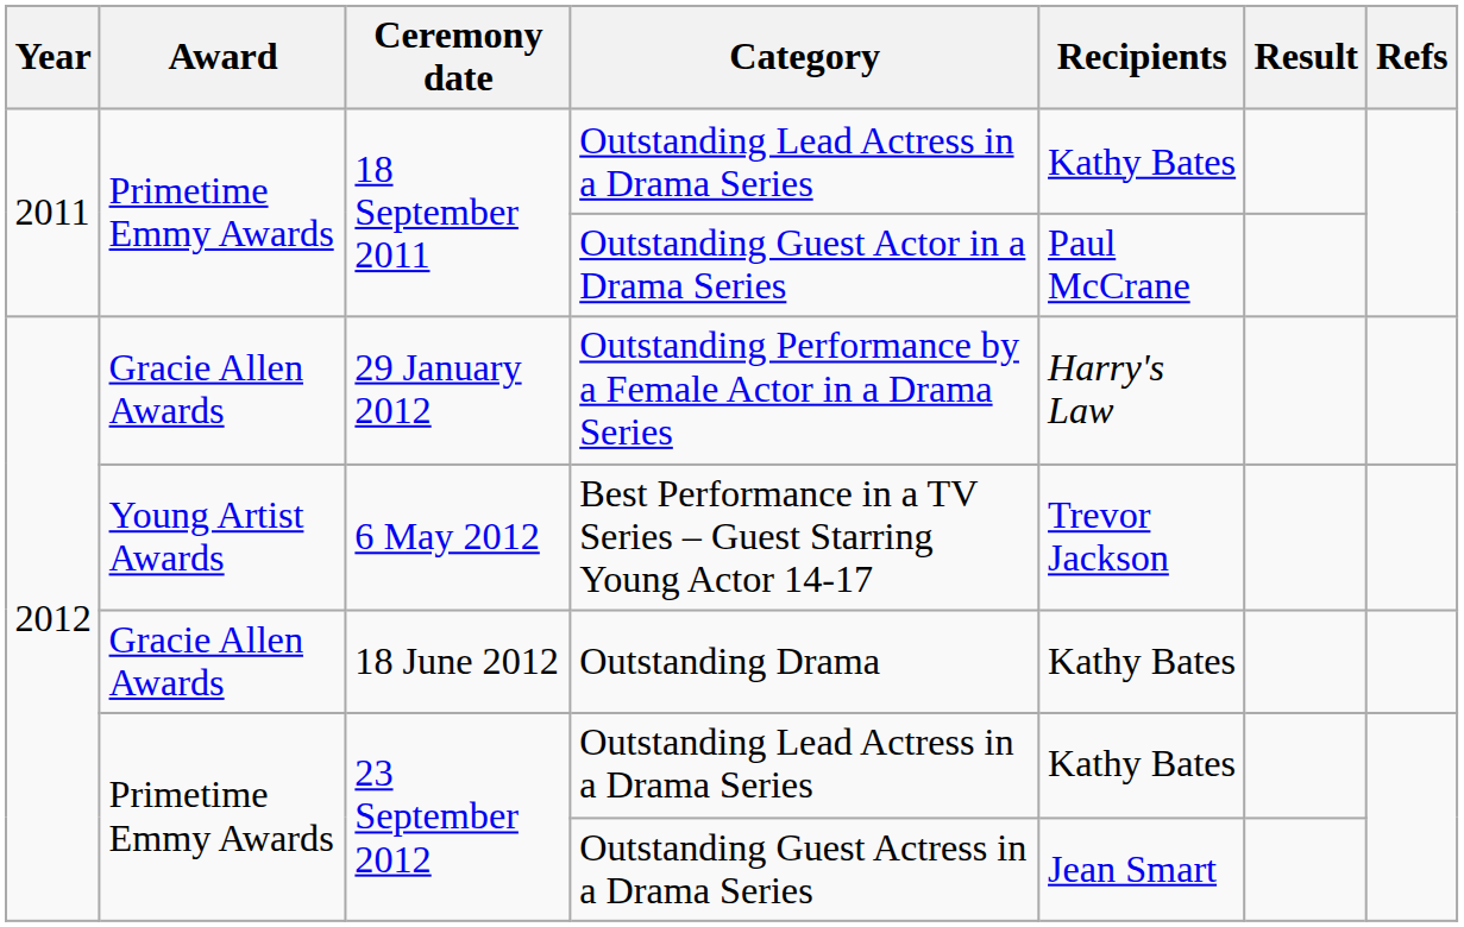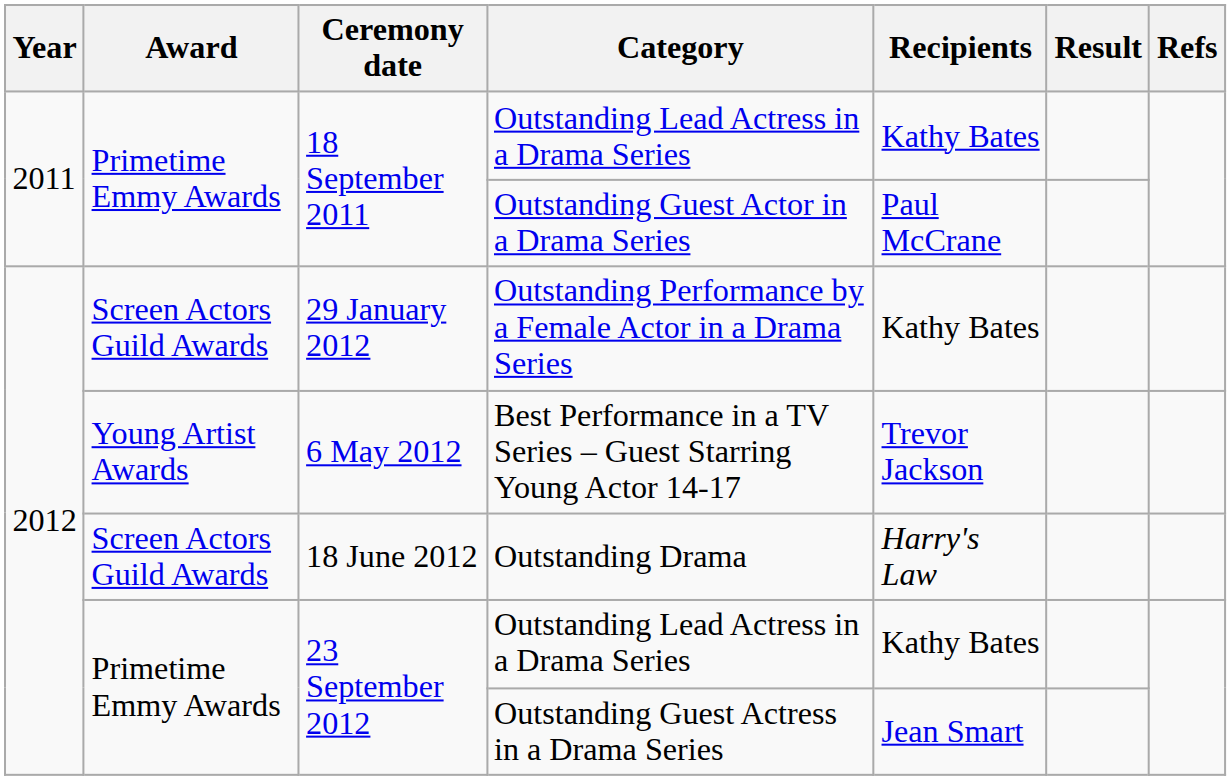 <table class="wikitable">
 <tr>
 <th>Year</th>
 <th>Award</th>
 <th>Ceremony date</th>
 <th>Category</th>
 <th>Recipients</th>
 <th>Result</th>
 <th>Refs</th>
 </tr>
 <tr>
 <td rowspan="2">2011</td>
 <td rowspan="2"><a href='#'>Primetime Emmy Awards</a></td>
 <td rowspan="2"><a href='#'>18 September 2011</a></td>
 <td><a href='#'>Outstanding Lead Actress in a Drama Series</a></td>
 <td><a href='#'>Kathy Bates</a></td>
 <td></td>
 <td rowspan="2"></td>
 </tr>
 <tr>
 <td><a href='#'>Outstanding Guest Actor in a Drama Series</a></td>
 <td><a href='#'>Paul McCrane</a></td>
 <td></td>
 </tr>
 <tr>
 <td rowspan="5">2012</td>
-<td><a href='#'>Gracie Allen Awards</a></td>
+<td><a href='#'>Screen Actors Guild Awards</a></td>
 <td><a href='#'>29 January 2012</a></td>
 <td><a href='#'>Outstanding Performance by a Female Actor in a Drama Series</a></td>
-<td><em>Harry's Law</em></td>
+<td Kathy Bates>Kathy Bates</td>
 <td></td>
 <td></td>
 </tr>
 <tr>
 <td><a href='#'>Young Artist Awards</a></td>
 <td><a href='#'>6 May 2012</a></td>
 <td>Best Performance in a TV Series – Guest Starring Young Actor 14-17</td>
 <td><a href='#'>Trevor Jackson</a></td>
 <td></td>
 <td></td>
 </tr>
 <tr>
-<td><a href='#'>Gracie Allen Awards</a></td>
+<td><a href='#'>Screen Actors Guild Awards</a></td>
 <td>18 June 2012</td>
 <td>Outstanding Drama</td>
-<td Kathy Bates>Kathy Bates</td>
+<td><em>Harry's Law</em></td>
 <td></td>
 <td></td>
 </tr>
 <tr>
 <td rowspan="2">Primetime Emmy Awards</td>
 <td rowspan="2"><a href='#'>23 September 2012</a></td>
 <td>Outstanding Lead Actress in a Drama Series</td>
 <td Kathy Bates>Kathy Bates</td>
 <td></td>
 <td rowspan="2"></td>
 </tr>
 <tr>
 <td>Outstanding Guest Actress in a Drama Series</td>
 <td><a href='#'>Jean Smart</a></td>
 <td></td>
 </tr>
 </table>
